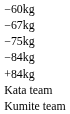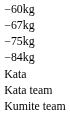 <table>
 <tr>
 <td>−60kg</td>
 <td></td>
 <td></td>
 <td><br></td>
 </tr>
 <tr>
 <td>−67kg</td>
 <td></td>
 <td></td>
 <td><br></td>
 </tr>
 <tr>
 <td>−75kg</td>
 <td></td>
 <td></td>
 <td><br></td>
 </tr>
 <tr>
 <td>−84kg</td>
 <td></td>
 <td></td>
 <td><br></td>
 </tr>
 <tr>
-<td>+84kg</td>
+<td>Kata</td>
 <td></td>
 <td></td>
 <td><br></td>
 </tr>
 <tr>
 <td>Kata team</td>
 <td></td>
 <td></td>
 <td><br></td>
 </tr>
 <tr>
 <td>Kumite team</td>
 <td></td>
 <td></td>
 <td><br></td>
 </tr>
 </table>
